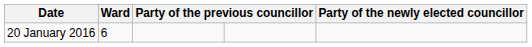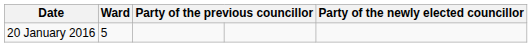 <table class="wikitable">
 <tr>
 <th>Date</th>
 <th>Ward</th>
 <th colspan=2>Party of the previous councillor</th>
 <th colspan=2>Party of the newly elected councillor</th>
 </tr>
 <tr>
 <td>20 January 2016</td>
-<td>6</td>
+<td>5</td>
 <td></td>
 <td></td>
 </tr>
 </table>
